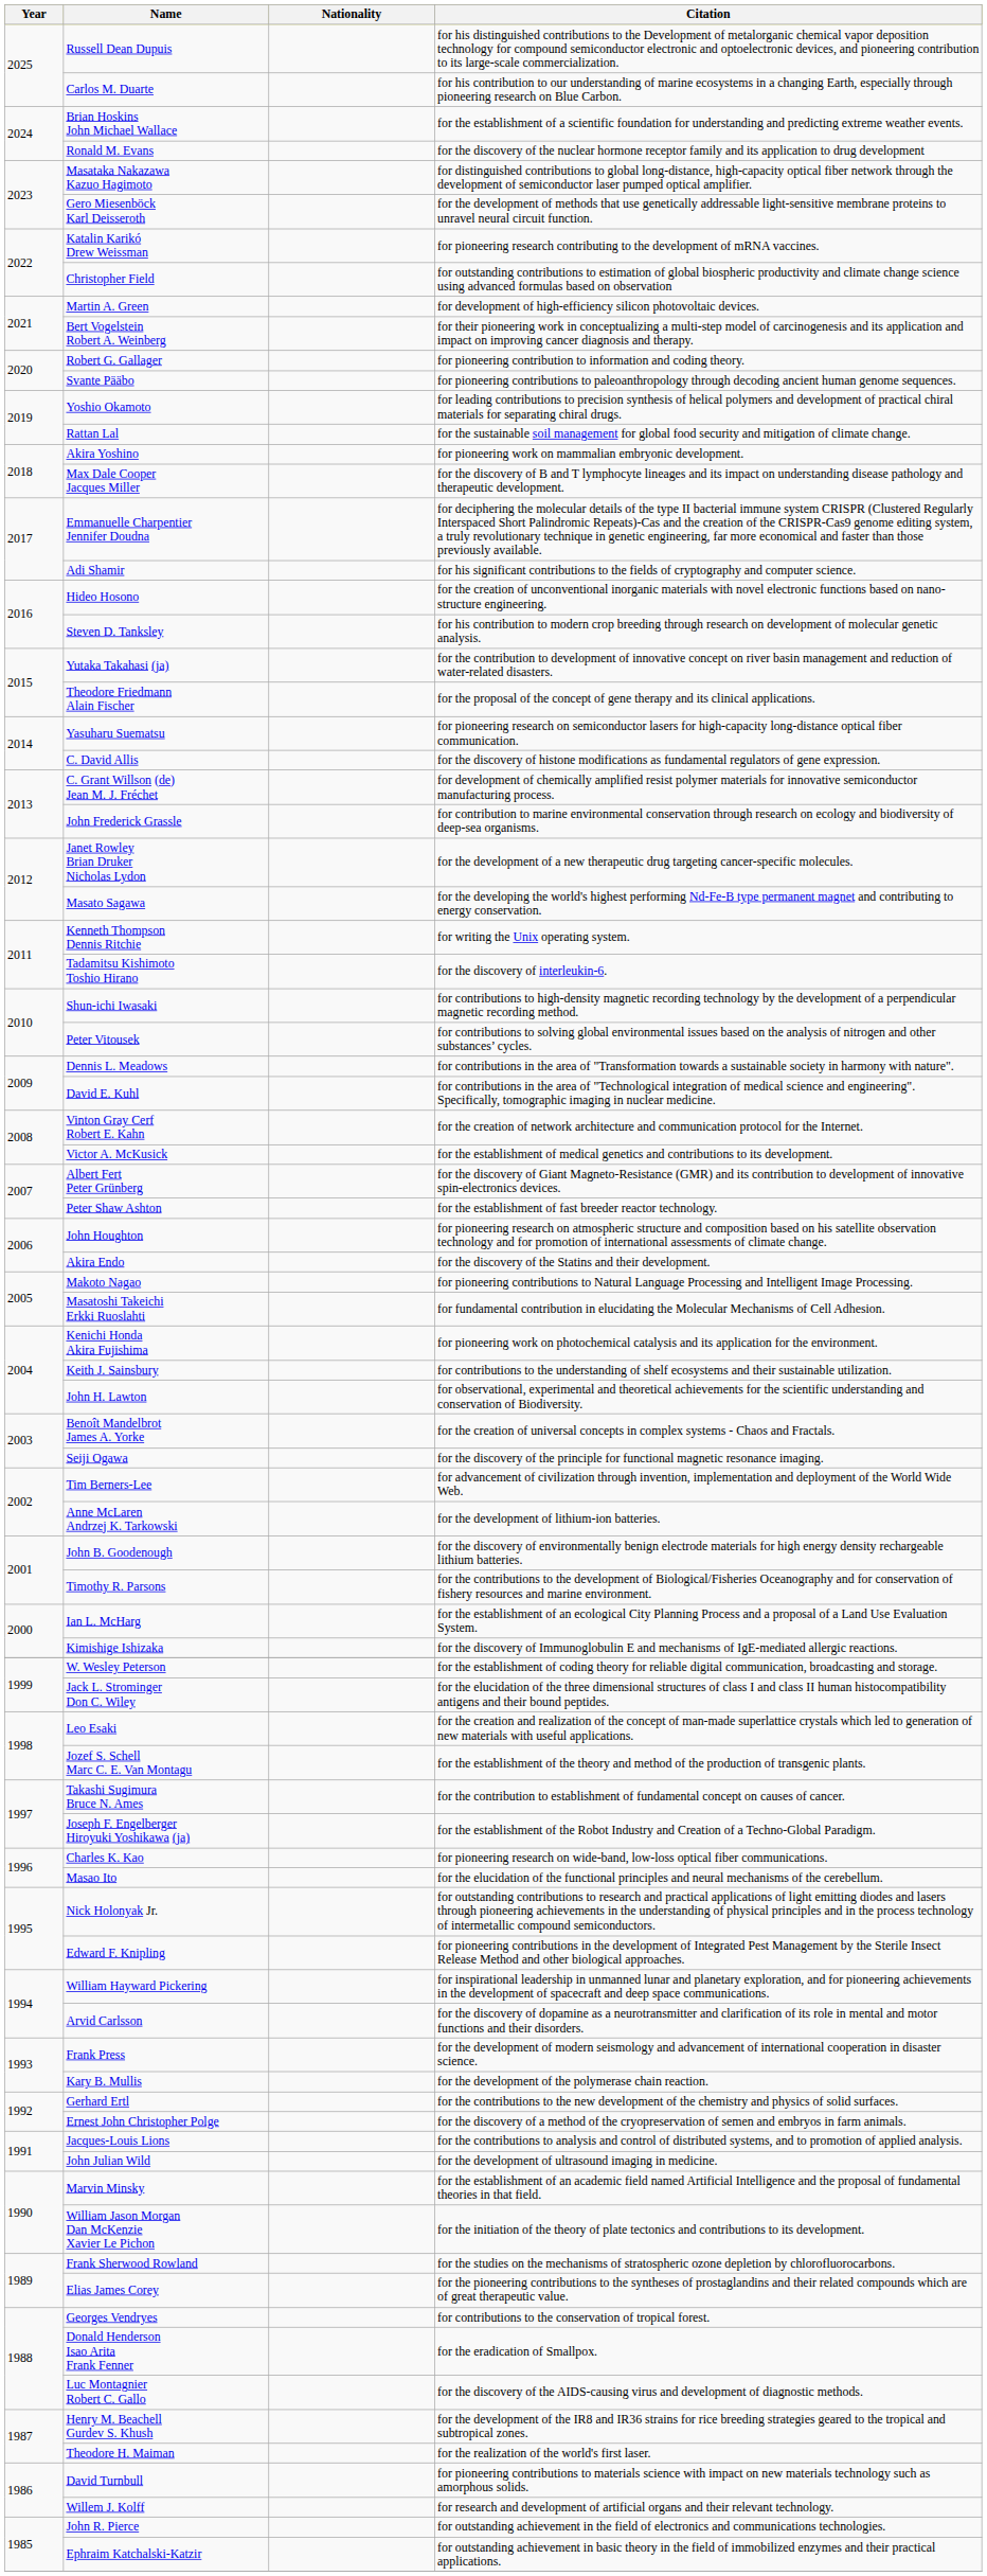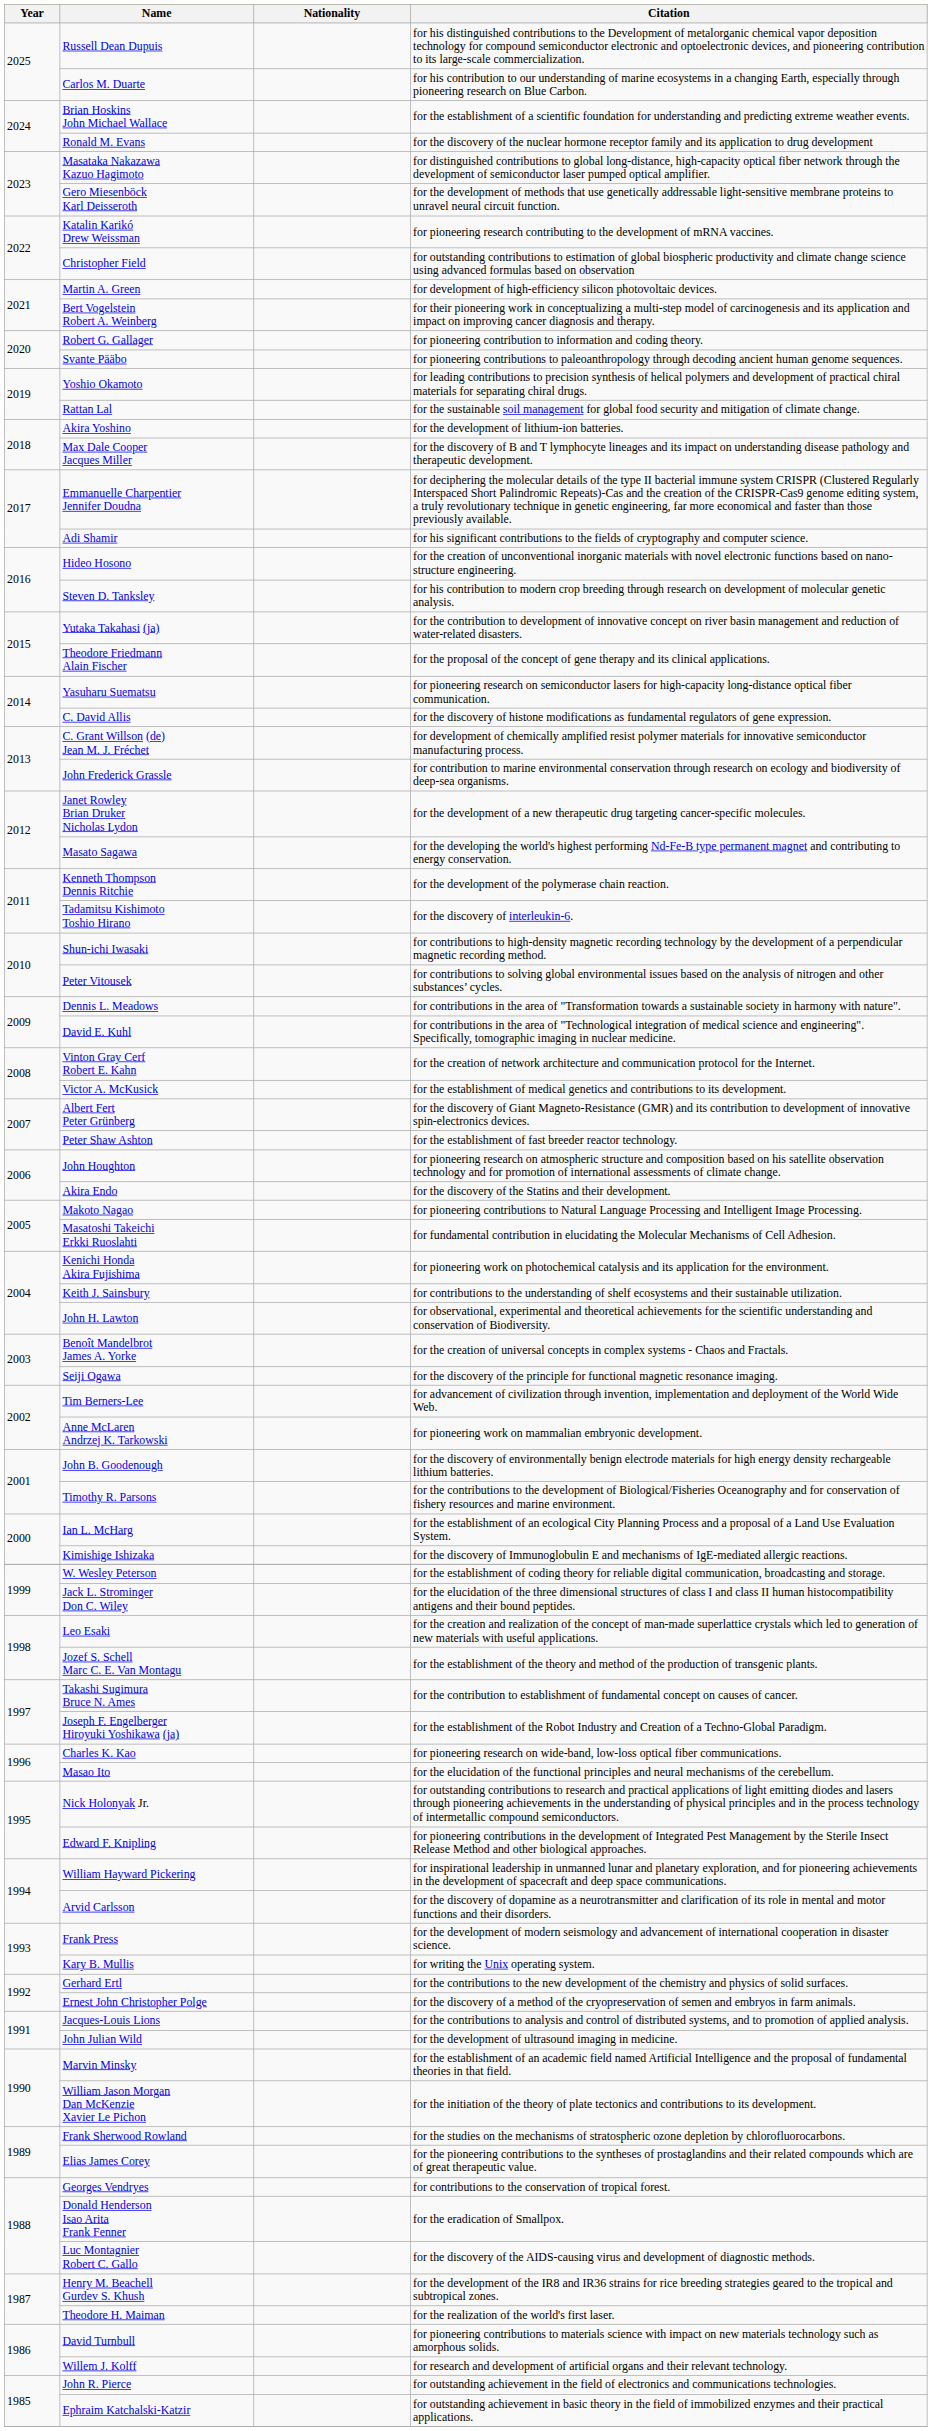 <table class="wikitable">
 <tr bgcolor="#cccc">
 <th style="width:6%">Year</th>
 <th style="width:21%">Name</th>
 <th style="width:17%">Nationality</th>
 <th>Citation</th>
 </tr>
 <tr>
 <td rowspan=2>2025</td>
 <td><a href='#'>Russell Dean Dupuis</a></td>
 <td></td>
 <td>for his distinguished contributions to the Development of metalorganic chemical vapor deposition technology for compound semiconductor electronic and optoelectronic devices, and pioneering contribution to its large-scale commercialization.</td>
 </tr>
 <tr>
 <td><a href='#'>Carlos M. Duarte</a></td>
 <td></td>
 <td>for his contribution to our understanding of marine ecosystems in a changing Earth, especially through pioneering research on Blue Carbon.</td>
 </tr>
 <tr>
 <td rowspan=2>2024</td>
 <td><a href='#'>Brian Hoskins</a><br><a href='#'>John Michael Wallace</a></td>
 <td><br></td>
 <td>for the establishment of a scientific foundation for understanding and predicting extreme weather events.</td>
 </tr>
 <tr>
 <td><a href='#'>Ronald M. Evans</a></td>
 <td></td>
 <td>for the discovery of the nuclear hormone receptor family and its application to drug development</td>
 </tr>
 <tr>
 <td rowspan=2>2023</td>
 <td><a href='#'>Masataka Nakazawa</a><br><a href='#'>Kazuo Hagimoto</a></td>
 <td><br></td>
 <td>for distinguished contributions to global long-distance, high-capacity optical fiber network through the development of semiconductor laser pumped optical amplifier.</td>
 </tr>
 <tr>
 <td><a href='#'>Gero Miesenböck</a><br><a href='#'>Karl Deisseroth</a></td>
 <td><br></td>
 <td>for the development of methods that use genetically addressable light-sensitive membrane proteins to unravel neural circuit function.</td>
 </tr>
 <tr>
 <td rowspan=2>2022</td>
 <td><a href='#'>Katalin Karikó</a><br><a href='#'>Drew Weissman</a></td>
 <td><br></td>
 <td>for pioneering research contributing to the development of mRNA vaccines.</td>
 </tr>
 <tr>
 <td><a href='#'>Christopher Field</a></td>
 <td></td>
 <td>for outstanding contributions to estimation of global biospheric productivity and climate change science using advanced formulas based on observation</td>
 </tr>
 <tr>
 <td rowspan=2>2021</td>
 <td><a href='#'>Martin A. Green</a></td>
 <td></td>
 <td>for development of high-efficiency silicon photovoltaic devices.</td>
 </tr>
 <tr>
 <td><a href='#'>Bert Vogelstein</a><br><a href='#'>Robert A. Weinberg</a></td>
 <td><br></td>
 <td>for their pioneering work in conceptualizing a multi-step model of carcinogenesis and its application and impact on improving cancer diagnosis and therapy.</td>
 </tr>
 <tr>
 <td rowspan=2>2020</td>
 <td><a href='#'>Robert G. Gallager</a></td>
 <td></td>
 <td>for pioneering contribution to information and coding theory.</td>
 </tr>
 <tr>
 <td><a href='#'>Svante Pääbo</a></td>
 <td></td>
 <td>for pioneering contributions to paleoanthropology through decoding ancient human genome sequences.</td>
 </tr>
 <tr>
 <td rowspan=2>2019</td>
 <td><a href='#'>Yoshio Okamoto</a></td>
 <td></td>
 <td>for leading contributions to precision synthesis of helical polymers and development of practical chiral materials for separating chiral drugs.</td>
 </tr>
 <tr>
 <td><a href='#'>Rattan Lal</a></td>
 <td></td>
 <td>for the sustainable <a href='#'>soil management</a> for global food security and mitigation of climate change.</td>
 </tr>
 <tr>
 <td rowspan=2>2018</td>
 <td><a href='#'>Akira Yoshino</a></td>
 <td></td>
-<td>for pioneering work on mammalian embryonic development.</td>
+<td>for the development of lithium-ion batteries.</td>
 </tr>
 <tr>
 <td><a href='#'>Max Dale Cooper</a><br><a href='#'>Jacques Miller</a></td>
 <td><br></td>
 <td>for the discovery of B and T lymphocyte lineages and its impact on understanding disease pathology and therapeutic development.</td>
 </tr>
 <tr>
 <td rowspan=2>2017</td>
 <td><a href='#'>Emmanuelle Charpentier</a><br><a href='#'>Jennifer Doudna</a></td>
 <td> <br></td>
 <td>for deciphering the molecular details of the type II bacterial immune system CRISPR (Clustered Regularly Interspaced Short Palindromic Repeats)-Cas and the creation of the CRISPR-Cas9 genome editing system, a truly revolutionary technique in genetic engineering, far more economical and faster than those previously available.</td>
 </tr>
 <tr>
 <td><a href='#'>Adi Shamir</a></td>
 <td></td>
 <td>for his significant contributions to the fields of cryptography and computer science.</td>
 </tr>
 <tr>
 <td rowspan=2>2016</td>
 <td><a href='#'>Hideo Hosono</a></td>
 <td></td>
 <td>for the creation of unconventional inorganic materials with novel electronic functions based on nano-structure engineering.</td>
 </tr>
 <tr>
 <td><a href='#'>Steven D. Tanksley</a></td>
 <td></td>
 <td>for his contribution to modern crop breeding through research on development of molecular genetic analysis.</td>
 </tr>
 <tr>
 <td rowspan=2>2015</td>
 <td><a href='#'>Yutaka Takahasi</a> <a href='#'>(ja)</a></td>
 <td></td>
 <td>for the contribution to development of innovative concept on river basin management and reduction of water-related disasters.</td>
 </tr>
 <tr>
 <td><a href='#'>Theodore Friedmann</a><br><a href='#'>Alain Fischer</a></td>
 <td><br></td>
 <td>for the proposal of the concept of gene therapy and its clinical applications.</td>
 </tr>
 <tr>
 <td rowspan=2>2014</td>
 <td><a href='#'>Yasuharu Suematsu</a></td>
 <td></td>
 <td>for pioneering research on semiconductor lasers for high-capacity long-distance optical fiber communication.</td>
 </tr>
 <tr>
 <td><a href='#'>C. David Allis</a></td>
 <td></td>
 <td>for the discovery of histone modifications as fundamental regulators of gene expression.</td>
 </tr>
 <tr>
 <td rowspan=2>2013</td>
 <td><a href='#'>C. Grant Willson</a> <a href='#'>(de)</a><br><a href='#'>Jean M. J. Fréchet</a></td>
 <td> <br> </td>
 <td>for development of chemically amplified resist polymer materials for innovative semiconductor manufacturing process.</td>
 </tr>
 <tr>
 <td><a href='#'>John Frederick Grassle</a></td>
 <td></td>
 <td>for contribution to marine environmental conservation through research on ecology and biodiversity of deep-sea organisms.</td>
 </tr>
 <tr>
 <td rowspan=2>2012</td>
 <td><a href='#'>Janet Rowley</a><br><a href='#'>Brian Druker</a><br><a href='#'>Nicholas Lydon</a></td>
 <td> <br>  <br> </td>
 <td>for the development of a new therapeutic drug targeting cancer-specific molecules.</td>
 </tr>
 <tr>
 <td><a href='#'>Masato Sagawa</a></td>
 <td></td>
 <td>for the developing the world's highest performing <a href='#'>Nd-Fe-B type permanent magnet</a> and contributing to energy conservation.</td>
 </tr>
 <tr>
 <td rowspan=2>2011</td>
 <td><a href='#'>Kenneth Thompson</a><br><a href='#'>Dennis Ritchie</a></td>
 <td> <br> </td>
-<td>for writing the <a href='#'>Unix</a> operating system.</td>
+<td>for the development of the polymerase chain reaction.</td>
 </tr>
 <tr>
 <td><a href='#'>Tadamitsu Kishimoto</a><br><a href='#'>Toshio Hirano</a></td>
 <td><br> </td>
 <td>for the discovery of <a href='#'>interleukin-6</a>.</td>
 </tr>
 <tr>
 <td rowspan=2>2010</td>
 <td><a href='#'>Shun-ichi Iwasaki</a></td>
 <td></td>
 <td>for contributions to high-density magnetic recording technology by the development of a perpendicular magnetic recording method.</td>
 </tr>
 <tr>
 <td><a href='#'>Peter Vitousek</a></td>
 <td></td>
 <td>for contributions to solving global environmental issues based on the analysis of nitrogen and other substances’ cycles.</td>
 </tr>
 <tr>
 <td rowspan=2>2009</td>
 <td><a href='#'>Dennis L. Meadows</a></td>
 <td></td>
 <td>for contributions in the area of "Transformation towards a sustainable society in harmony with nature".</td>
 </tr>
 <tr>
 <td><a href='#'>David E. Kuhl</a></td>
 <td></td>
 <td>for contributions in the area of "Technological integration of medical science and engineering". Specifically, tomographic imaging in nuclear medicine.</td>
 </tr>
 <tr>
 <td rowspan=2>2008</td>
 <td><a href='#'>Vinton Gray Cerf</a> <br> <a href='#'>Robert E. Kahn</a></td>
 <td> <br> </td>
 <td>for the creation of network architecture and communication protocol for the Internet.</td>
 </tr>
 <tr>
 <td><a href='#'>Victor A. McKusick</a></td>
 <td></td>
 <td>for the establishment of medical genetics and contributions to its development.</td>
 </tr>
 <tr>
 <td rowspan=2>2007</td>
 <td><a href='#'>Albert Fert</a> <br> <a href='#'>Peter Grünberg</a></td>
 <td> <br> </td>
 <td>for the discovery of Giant Magneto-Resistance (GMR) and its contribution to development of innovative spin-electronics devices.</td>
 </tr>
 <tr>
 <td><a href='#'>Peter Shaw Ashton</a></td>
 <td></td>
 <td>for the establishment of fast breeder reactor technology.</td>
 </tr>
 <tr>
 <td rowspan=2>2006</td>
 <td><a href='#'>John Houghton</a></td>
 <td></td>
 <td>for pioneering research on atmospheric structure and composition based on his satellite observation technology and for promotion of international assessments of climate change.</td>
 </tr>
 <tr>
 <td><a href='#'>Akira Endo</a></td>
 <td></td>
 <td>for the discovery of the Statins and their development.</td>
 </tr>
 <tr>
 <td rowspan=2>2005</td>
 <td><a href='#'>Makoto Nagao</a></td>
 <td></td>
 <td>for pioneering contributions to Natural Language Processing and Intelligent Image Processing.</td>
 </tr>
 <tr>
 <td><a href='#'>Masatoshi Takeichi</a> <br> <a href='#'>Erkki Ruoslahti</a></td>
 <td> <br> </td>
 <td>for fundamental contribution in elucidating the Molecular Mechanisms of Cell Adhesion.</td>
 </tr>
 <tr>
 <td rowspan=3>2004</td>
 <td><a href='#'>Kenichi Honda</a> <br>  <a href='#'>Akira Fujishima</a></td>
 <td> <br> </td>
 <td>for pioneering work on photochemical catalysis and its application for the environment.</td>
 </tr>
 <tr>
 <td><a href='#'>Keith J. Sainsbury</a></td>
 <td></td>
 <td>for contributions to the understanding of shelf ecosystems and their sustainable utilization.</td>
 </tr>
 <tr>
 <td><a href='#'>John H. Lawton</a></td>
 <td></td>
 <td>for observational, experimental and theoretical achievements for the scientific understanding and conservation of Biodiversity.</td>
 </tr>
 <tr>
 <td rowspan=2>2003</td>
 <td><a href='#'>Benoît Mandelbrot</a> <br> <a href='#'>James A. Yorke</a></td>
 <td>  <br> </td>
 <td>for the creation of universal concepts in complex systems - Chaos and Fractals.</td>
 </tr>
 <tr>
 <td><a href='#'>Seiji Ogawa</a></td>
 <td></td>
 <td>for the discovery of the principle for functional magnetic resonance imaging.</td>
 </tr>
 <tr>
 <td rowspan=2>2002</td>
 <td><a href='#'>Tim Berners-Lee</a></td>
 <td></td>
 <td>for advancement of civilization through invention, implementation and deployment of the World Wide Web.</td>
 </tr>
 <tr>
 <td><a href='#'>Anne McLaren</a> <br> <a href='#'>Andrzej K. Tarkowski</a></td>
 <td> <br> </td>
-<td>for the development of lithium-ion batteries.</td>
+<td>for pioneering work on mammalian embryonic development.</td>
 </tr>
 <tr>
 <td rowspan=2>2001</td>
 <td><a href='#'>John B. Goodenough</a></td>
 <td></td>
 <td>for the discovery of environmentally benign electrode materials for high energy density rechargeable lithium batteries.</td>
 </tr>
 <tr>
 <td><a href='#'>Timothy R. Parsons</a></td>
 <td></td>
 <td>for the contributions to the development of Biological/Fisheries Oceanography and for conservation of fishery resources and marine environment.</td>
 </tr>
 <tr>
 <td rowspan=2>2000</td>
 <td><a href='#'>Ian L. McHarg</a></td>
 <td></td>
 <td>for the establishment of an ecological City Planning Process and a proposal of a Land Use Evaluation System.</td>
 </tr>
 <tr>
 <td><a href='#'>Kimishige Ishizaka</a></td>
 <td></td>
 <td>for the discovery of Immunoglobulin E and mechanisms of IgE-mediated allergic reactions.</td>
 </tr>
 <tr>
 </tr>
 <tr>
 <td rowspan=2>1999</td>
 <td><a href='#'>W. Wesley Peterson</a></td>
 <td></td>
 <td>for the establishment of coding theory for reliable digital communication, broadcasting and storage.</td>
 </tr>
 <tr>
 <td><a href='#'>Jack L. Strominger</a> <br> <a href='#'>Don C. Wiley</a></td>
 <td> <br> </td>
 <td>for the elucidation of the three dimensional structures of class I and class II human histocompatibility antigens and their bound peptides.</td>
 </tr>
 <tr>
 <td rowspan=2>1998</td>
 <td><a href='#'>Leo Esaki</a></td>
 <td></td>
 <td>for the creation and realization of the concept of man-made superlattice crystals which led to generation of new materials with useful applications.</td>
 </tr>
 <tr>
 <td><a href='#'>Jozef S. Schell</a> <br> <a href='#'>Marc C. E. Van Montagu</a></td>
 <td> <br> </td>
 <td>for the establishment of the theory and method of the production of transgenic plants.</td>
 </tr>
 <tr>
 <td rowspan=2>1997</td>
 <td><a href='#'>Takashi Sugimura</a> <br> <a href='#'>Bruce N. Ames</a></td>
 <td> <br> </td>
 <td>for the contribution to establishment of fundamental concept on causes of cancer.</td>
 </tr>
 <tr>
 <td><a href='#'>Joseph F. Engelberger</a> <br> <a href='#'>Hiroyuki Yoshikawa</a> <a href='#'>(ja)</a></td>
 <td> <br> </td>
 <td>for the establishment of the Robot Industry and Creation of a Techno-Global Paradigm.</td>
 </tr>
 <tr>
 <td rowspan=2>1996</td>
 <td><a href='#'>Charles K. Kao</a></td>
 <td> </td>
 <td>for pioneering research on wide-band, low-loss optical fiber communications.</td>
 </tr>
 <tr>
 <td><a href='#'>Masao Ito</a></td>
 <td></td>
 <td>for the elucidation of the functional principles and neural mechanisms of the cerebellum.</td>
 </tr>
 <tr>
 <td rowspan=2>1995</td>
 <td><a href='#'>Nick Holonyak</a> Jr.</td>
 <td></td>
 <td>for outstanding contributions to research and practical applications of light emitting diodes and lasers through pioneering achievements in the understanding of physical principles and in the process technology of intermetallic compound semiconductors.</td>
 </tr>
 <tr>
 <td><a href='#'>Edward F. Knipling</a></td>
 <td></td>
 <td>for pioneering contributions in the development of Integrated Pest Management by the Sterile Insect Release Method and other biological approaches.</td>
 </tr>
 <tr>
 <td rowspan=2>1994</td>
 <td><a href='#'>William Hayward Pickering</a></td>
 <td></td>
 <td>for inspirational leadership in unmanned lunar and planetary exploration, and for pioneering achievements in the development of spacecraft and deep space communications.</td>
 </tr>
 <tr>
 <td><a href='#'>Arvid Carlsson</a></td>
 <td></td>
 <td>for the discovery of dopamine as a neurotransmitter and clarification of its role in mental and motor functions and their disorders.</td>
 </tr>
 <tr>
 <td rowspan=2>1993</td>
 <td><a href='#'>Frank Press</a></td>
 <td></td>
 <td>for the development of modern seismology and advancement of international cooperation in disaster science.</td>
 </tr>
 <tr>
 <td><a href='#'>Kary B. Mullis</a></td>
 <td></td>
-<td>for the development of the polymerase chain reaction.</td>
+<td>for writing the <a href='#'>Unix</a> operating system.</td>
 </tr>
 <tr>
 <td rowspan=2>1992</td>
 <td><a href='#'>Gerhard Ertl</a></td>
 <td></td>
 <td>for the contributions to the new development of the chemistry and physics of solid surfaces.</td>
 </tr>
 <tr>
 <td><a href='#'>Ernest John Christopher Polge</a></td>
 <td></td>
 <td>for the discovery of a method of the cryopreservation of semen and embryos in farm animals.</td>
 </tr>
 <tr>
 <td rowspan=2>1991</td>
 <td><a href='#'>Jacques-Louis Lions</a></td>
 <td></td>
 <td>for the contributions to analysis and control of distributed systems, and to promotion of applied analysis.</td>
 </tr>
 <tr>
 <td><a href='#'>John Julian Wild</a></td>
 <td></td>
 <td>for the development of ultrasound imaging in medicine.</td>
 </tr>
 <tr>
 <td rowspan=2>1990</td>
 <td><a href='#'>Marvin Minsky</a></td>
 <td></td>
 <td>for the establishment of an academic field named Artificial Intelligence and the proposal of fundamental theories in that field.</td>
 </tr>
 <tr>
 <td><a href='#'>William Jason Morgan</a><br> <a href='#'>Dan McKenzie</a> <br> <a href='#'>Xavier Le Pichon</a></td>
 <td> <br>    <br>  </td>
 <td>for the initiation of the theory of plate tectonics and contributions to its development.</td>
 </tr>
 <tr>
 <td rowspan=2>1989</td>
 <td><a href='#'>Frank Sherwood Rowland</a></td>
 <td></td>
 <td>for the studies on the mechanisms of stratospheric ozone depletion by chlorofluorocarbons.</td>
 </tr>
 <tr>
 <td><a href='#'>Elias James Corey</a></td>
 <td></td>
 <td>for the pioneering contributions to the syntheses of prostaglandins and their related compounds which are of great therapeutic value.</td>
 </tr>
 <tr>
 <td rowspan=3>1988</td>
 <td><a href='#'>Georges Vendryes</a></td>
 <td></td>
 <td>for contributions to the conservation of tropical forest.</td>
 </tr>
 <tr>
 <td><a href='#'>Donald Henderson</a> <br>  <a href='#'>Isao Arita</a> <br>  <a href='#'>Frank Fenner</a></td>
 <td> <br>   <br> </td>
 <td>for the eradication of Smallpox.</td>
 </tr>
 <tr>
 <td><a href='#'>Luc Montagnier</a> <br>  <a href='#'>Robert C. Gallo</a></td>
 <td> <br> </td>
 <td>for the discovery of the AIDS-causing virus and development of diagnostic methods.</td>
 </tr>
 <tr>
 <td rowspan=2>1987</td>
 <td><a href='#'>Henry M. Beachell</a> <br> <a href='#'>Gurdev S. Khush</a></td>
 <td> <br> </td>
 <td>for the development of the IR8 and IR36 strains for rice breeding strategies geared to the tropical and subtropical zones.</td>
 </tr>
 <tr>
 <td><a href='#'>Theodore H. Maiman</a></td>
 <td></td>
 <td>for the realization of the world's first laser.</td>
 </tr>
 <tr>
 <td rowspan=2>1986</td>
 <td><a href='#'>David Turnbull</a></td>
 <td></td>
 <td>for pioneering contributions to materials science with impact on new materials technology such as amorphous solids.</td>
 </tr>
 <tr>
 <td><a href='#'>Willem J. Kolff</a></td>
 <td></td>
 <td>for research and development of artificial organs and their relevant technology.</td>
 </tr>
 <tr>
 <td rowspan=2>1985</td>
 <td><a href='#'>John R. Pierce</a></td>
 <td></td>
 <td>for outstanding achievement in the field of electronics and communications technologies.</td>
 </tr>
 <tr>
 <td><a href='#'>Ephraim Katchalski-Katzir</a></td>
 <td></td>
 <td>for outstanding achievement in basic theory in the field of immobilized enzymes and their practical applications.</td>
 </tr>
 <tr>
 </tr>
 </table>
